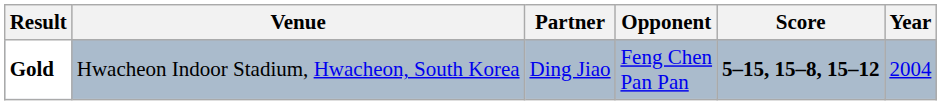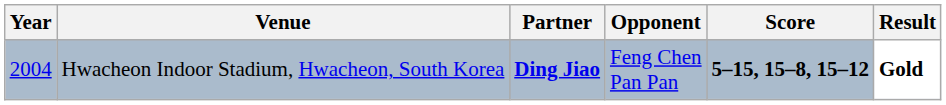 <table class="sortable wikitable" style="font-size: 90%;">
 <tr>
-<th>Result</th>
+<th>Year</th>
 <th>Venue</th>
 <th>Partner</th>
 <th>Opponent</th>
 <th>Score</th>
-<th>Year</th>
+<th>Result</th>
 </tr>
 <tr style="background:#AABBCC">
-<td style="text-align:left; background:white"> <strong>Gold</strong></td>
+<td align="center"><a href='#'>2004</a></td>
 <td align="left">Hwacheon Indoor Stadium, <a href='#'>Hwacheon, South Korea</a></td>
-<td align="left"> <a href='#'>Ding Jiao</a></td>
+<td align="left"><strong> <a href='#'>Ding Jiao</a></strong></td>
 <td align="left"> <a href='#'>Feng Chen</a> <br>  <a href='#'>Pan Pan</a></td>
 <td align="left"><strong>5–15, 15–8, 15–12</strong></td>
-<td align="center"><a href='#'>2004</a></td>
+<td style="text-align:left; background:white"> <strong>Gold</strong></td>
 </tr>
 </table>
